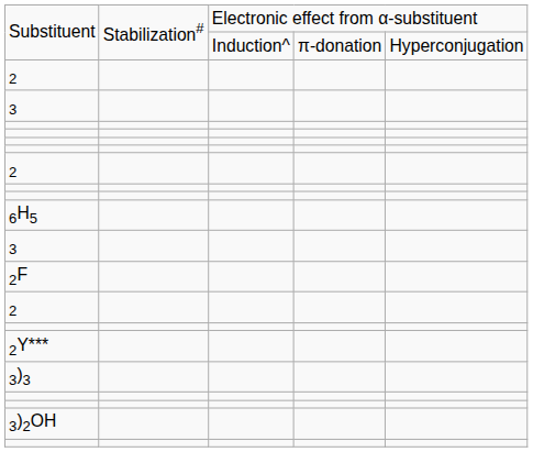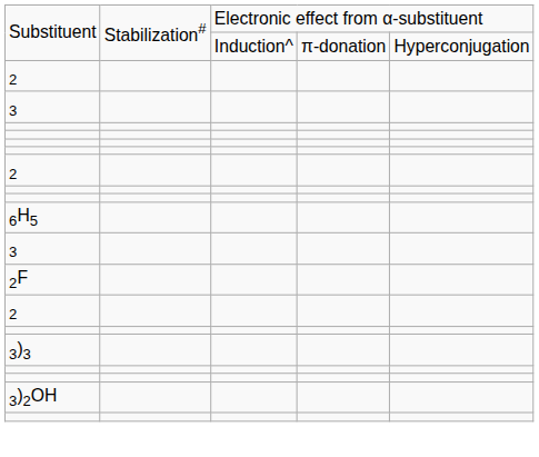 <table class="wikitable">
 <tr>
 <td rowspan="2">Substituent</td>
 <td rowspan="2">Stabilization<sup>#</sup></td>
 <td colspan="3">Electronic effect from α-substituent</td>
 </tr>
 <tr>
 <td>Induction^</td>
 <td>π-donation</td>
 <td>Hyperconjugation</td>
 </tr>
 <tr>
 <td><sub>2</sub></td>
 <td></td>
 <td></td>
 <td></td>
 <td></td>
 </tr>
 <tr>
 <td><sub>3</sub></td>
 <td></td>
 <td></td>
 <td></td>
 <td></td>
 </tr>
 <tr>
 <td></td>
 <td></td>
 <td></td>
 <td></td>
 <td></td>
 </tr>
 <tr>
 <td></td>
 <td></td>
 <td></td>
 <td></td>
 <td></td>
 </tr>
 <tr>
 <td></td>
 <td></td>
 <td></td>
 <td></td>
 <td></td>
 </tr>
 <tr>
 <td></td>
 <td></td>
 <td></td>
 <td></td>
 <td></td>
 </tr>
 <tr>
 <td><sub>2</sub></td>
 <td></td>
 <td></td>
 <td></td>
 <td></td>
 </tr>
 <tr>
 <td></td>
 <td></td>
 <td></td>
 <td></td>
 <td></td>
 </tr>
 <tr>
 <td></td>
 <td></td>
 <td></td>
 <td></td>
 <td></td>
 </tr>
 <tr>
 <td><sub>6</sub>H<sub>5</sub></td>
 <td></td>
 <td></td>
 <td></td>
 <td></td>
 </tr>
 <tr>
 <td><sub>3</sub></td>
 <td></td>
 <td></td>
 <td></td>
 <td></td>
 </tr>
 <tr>
 <td><sub>2</sub>F</td>
 <td></td>
 <td></td>
 <td></td>
 <td></td>
 </tr>
 <tr>
 <td><sub>2</sub></td>
 <td></td>
 <td></td>
 <td></td>
 <td></td>
 </tr>
 <tr>
 <td></td>
 <td></td>
 <td></td>
 <td></td>
 <td></td>
 </tr>
 <tr>
-<td><sub>2</sub>Y***</td>
-<td></td>
-<td></td>
-<td></td>
-<td></td>
-</tr>
-<tr>
 <td><sub>3</sub>)<sub>3</sub></td>
 <td></td>
 <td></td>
 <td></td>
 <td></td>
 </tr>
 <tr>
 <td></td>
 <td></td>
 <td></td>
 <td></td>
 <td></td>
 </tr>
 <tr>
 <td></td>
 <td></td>
 <td></td>
 <td></td>
 <td></td>
 </tr>
 <tr>
 <td><sub>3</sub>)<sub>2</sub>OH</td>
 <td></td>
 <td></td>
 <td></td>
 <td></td>
 </tr>
 <tr>
 <td></td>
 <td></td>
 <td></td>
 <td></td>
 <td></td>
 </tr>
 </table>
